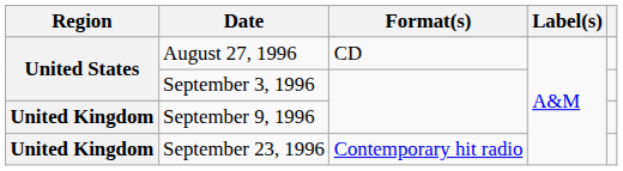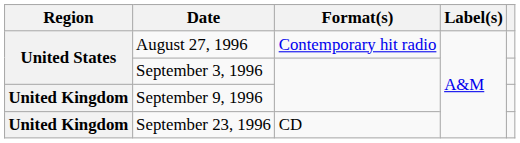 <table class="wikitable plainrowheaders">
 <tr>
 <th scope="col">Region</th>
 <th scope="col">Date</th>
 <th scope="col">Format(s)</th>
 <th scope="col">Label(s)</th>
 <th scope="col"></th>
 </tr>
 <tr>
 <th scope="row" rowspan="2">United States</th>
 <td>August 27, 1996</td>
-<td>CD</td>
+<td><a href='#'>Contemporary hit radio</a></td>
 <td rowspan="4"><a href='#'>A&M</a></td>
 <td align="center"></td>
 </tr>
 <tr>
 <td>September 3, 1996</td>
 <td rowspan="2"></td>
 <td align="center"></td>
 </tr>
 <tr>
 <th scope="row">United Kingdom</th>
 <td>September 9, 1996</td>
 <td align="center"></td>
 </tr>
 <tr>
 <th scope="row">United Kingdom</th>
 <td>September 23, 1996</td>
-<td><a href='#'>Contemporary hit radio</a></td>
+<td>CD</td>
 <td align="center"></td>
 </tr>
 </table>
